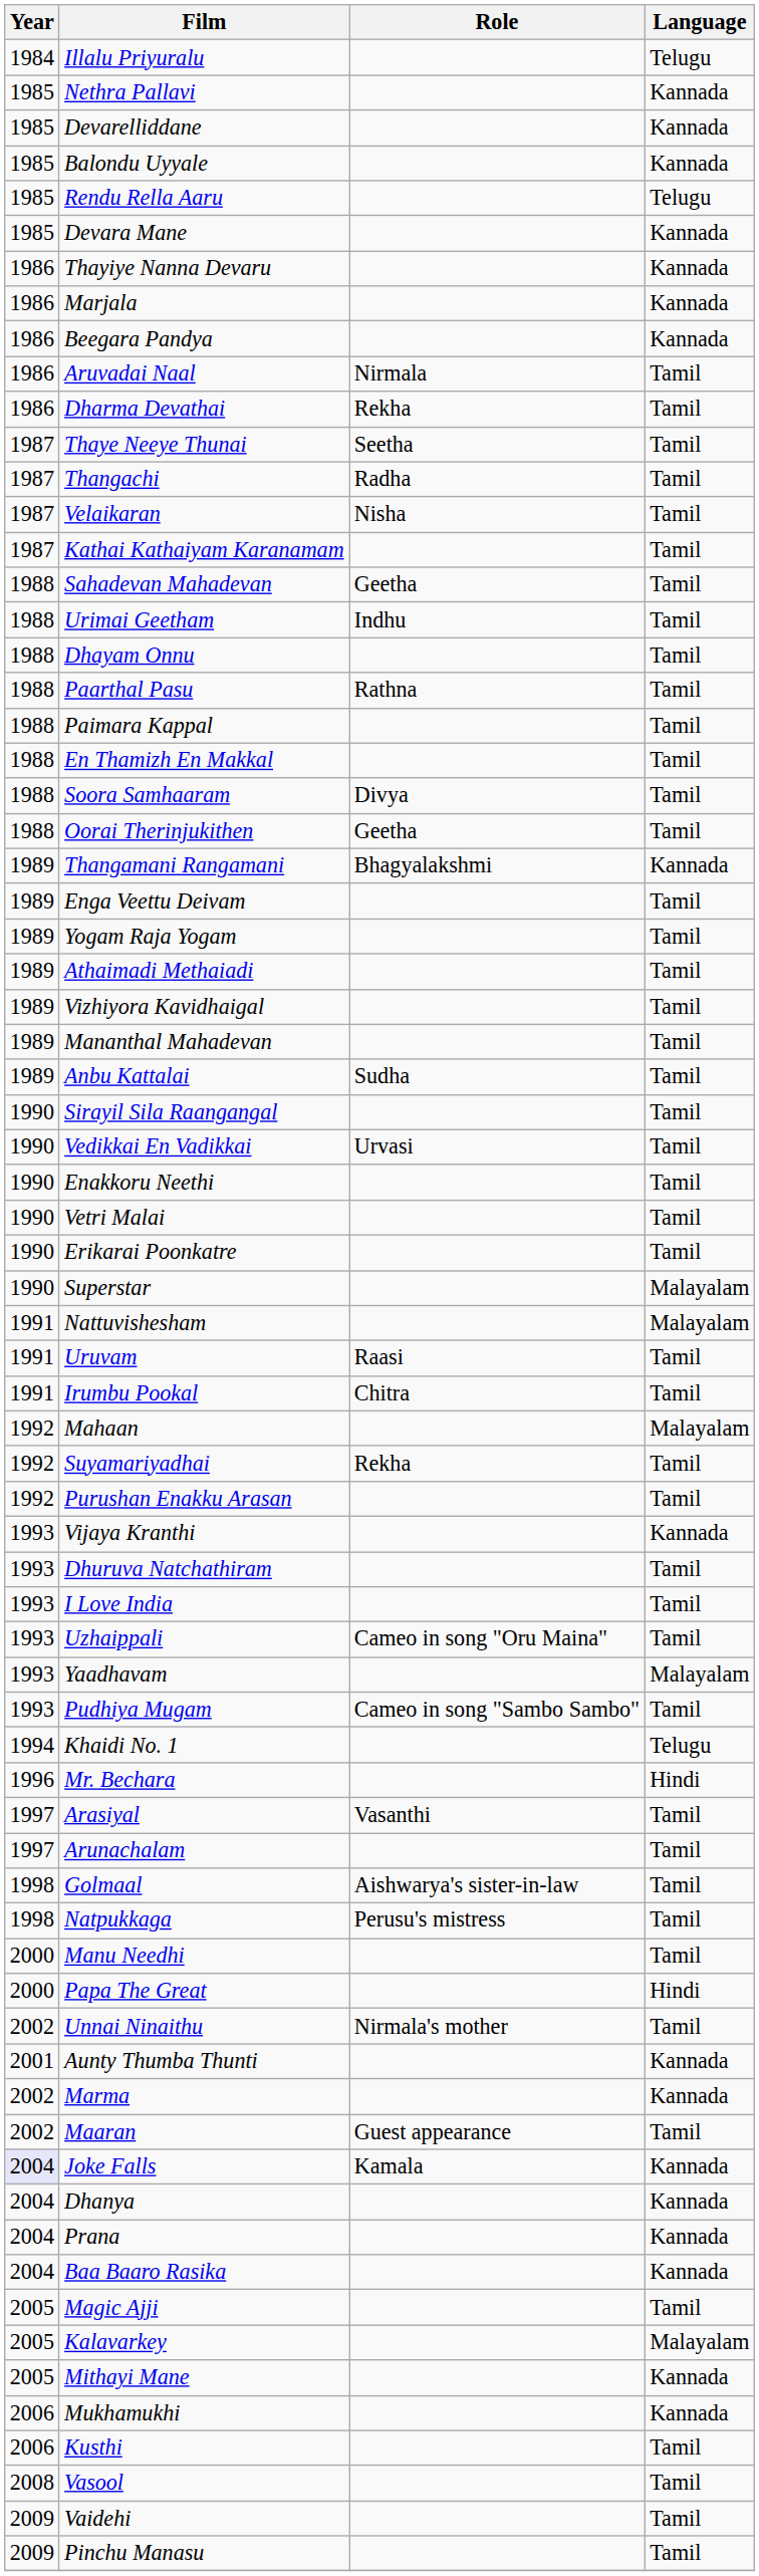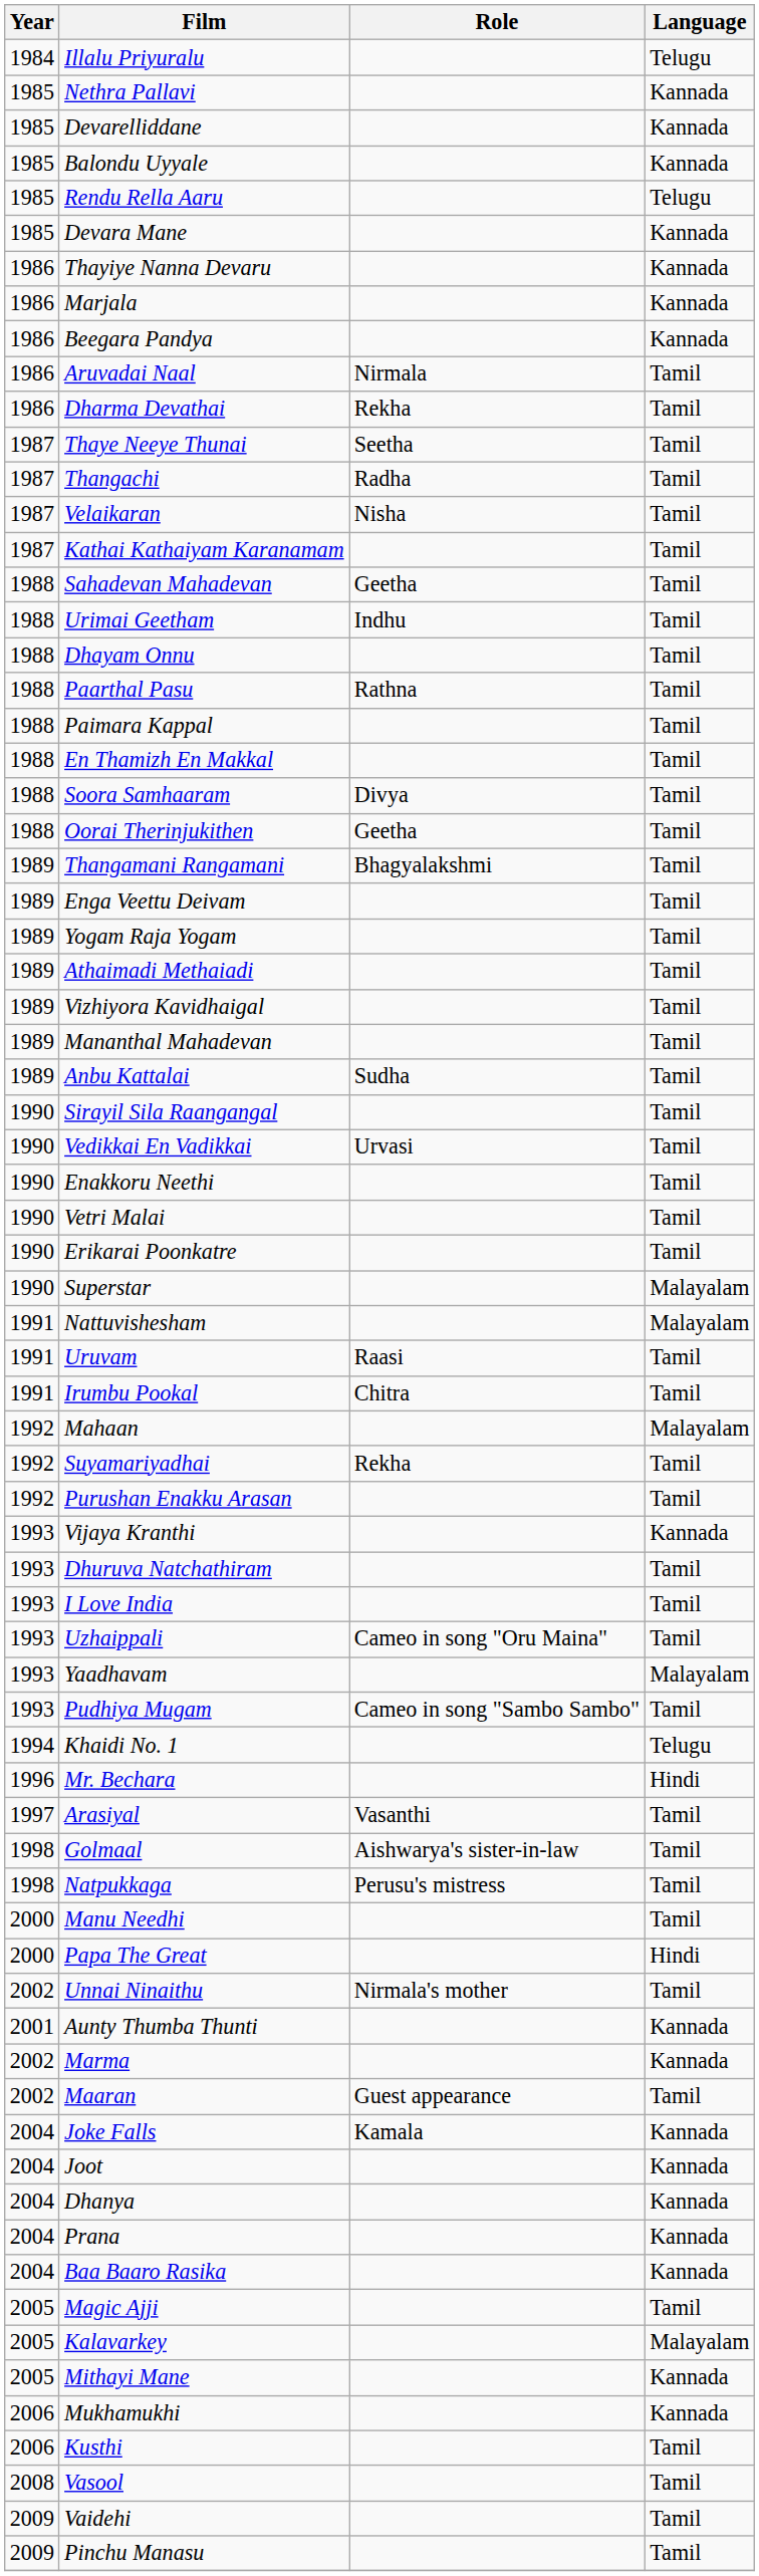 <table class="wikitable sortable">
 <tr>
 <th>Year</th>
 <th>Film</th>
 <th>Role</th>
 <th>Language</th>
 </tr>
 <tr>
 <td>1984</td>
 <td><em><a href='#'>Illalu Priyuralu</a></em></td>
 <td></td>
 <td>Telugu</td>
 </tr>
 <tr>
 <td>1985</td>
 <td><a href='#'><em>Nethra Pallavi</em></a></td>
 <td></td>
 <td>Kannada</td>
 </tr>
 <tr>
 <td>1985</td>
 <td><em>Devarelliddane</em></td>
 <td></td>
 <td>Kannada</td>
 </tr>
 <tr>
 <td>1985</td>
 <td><em>Balondu Uyyale</em></td>
 <td></td>
 <td>Kannada</td>
 </tr>
 <tr>
 <td>1985</td>
 <td><em><a href='#'>Rendu Rella Aaru</a></em></td>
 <td></td>
 <td>Telugu</td>
 </tr>
 <tr>
 <td>1985</td>
 <td><em>Devara Mane</em></td>
 <td></td>
 <td>Kannada</td>
 </tr>
 <tr>
 <td>1986</td>
 <td><em>Thayiye Nanna Devaru</em></td>
 <td></td>
 <td>Kannada</td>
 </tr>
 <tr>
 <td>1986</td>
 <td><em>Marjala</em></td>
 <td></td>
 <td>Kannada</td>
 </tr>
 <tr>
 <td>1986</td>
 <td><em>Beegara Pandya</em></td>
 <td></td>
 <td>Kannada</td>
 </tr>
 <tr>
 <td>1986</td>
 <td><em><a href='#'>Aruvadai Naal</a></em></td>
 <td>Nirmala</td>
 <td>Tamil</td>
 </tr>
 <tr>
 <td>1986</td>
 <td><em><a href='#'>Dharma Devathai</a></em></td>
 <td>Rekha</td>
 <td>Tamil</td>
 </tr>
 <tr>
 <td>1987</td>
 <td><em><a href='#'>Thaye Neeye Thunai</a></em></td>
 <td>Seetha</td>
 <td>Tamil</td>
 </tr>
 <tr>
 <td>1987</td>
 <td><em><a href='#'>Thangachi</a></em></td>
 <td>Radha</td>
 <td>Tamil</td>
 </tr>
 <tr>
 <td>1987</td>
 <td><em><a href='#'>Velaikaran</a></em></td>
 <td>Nisha</td>
 <td>Tamil</td>
 </tr>
 <tr>
 <td>1987</td>
 <td><em><a href='#'>Kathai Kathaiyam Karanamam</a></em></td>
 <td></td>
 <td>Tamil</td>
 </tr>
 <tr>
 <td>1988</td>
 <td><em><a href='#'>Sahadevan Mahadevan</a></em></td>
 <td>Geetha</td>
 <td>Tamil</td>
 </tr>
 <tr>
 <td>1988</td>
 <td><em><a href='#'>Urimai Geetham</a></em></td>
 <td>Indhu</td>
 <td>Tamil</td>
 </tr>
 <tr>
 <td>1988</td>
 <td><em><a href='#'>Dhayam Onnu</a></em></td>
 <td></td>
 <td>Tamil</td>
 </tr>
 <tr>
 <td>1988</td>
 <td><em><a href='#'>Paarthal Pasu</a></em></td>
 <td>Rathna</td>
 <td>Tamil</td>
 </tr>
 <tr>
 <td>1988</td>
 <td><em>Paimara Kappal</em></td>
 <td></td>
 <td>Tamil</td>
 </tr>
 <tr>
 <td>1988</td>
 <td><em><a href='#'>En Thamizh En Makkal</a></em></td>
 <td></td>
 <td>Tamil</td>
 </tr>
 <tr>
 <td>1988</td>
 <td><em><a href='#'>Soora Samhaaram</a></em></td>
 <td>Divya</td>
 <td>Tamil</td>
 </tr>
 <tr>
 <td>1988</td>
 <td><em><a href='#'>Oorai Therinjukithen</a></em></td>
 <td>Geetha</td>
 <td>Tamil</td>
 </tr>
 <tr>
 <td>1989</td>
 <td><em><a href='#'>Thangamani Rangamani</a></em></td>
 <td>Bhagyalakshmi</td>
-<td>Kannada</td>
+<td>Tamil</td>
 </tr>
 <tr>
 <td>1989</td>
 <td><em>Enga Veettu Deivam</em></td>
 <td></td>
 <td>Tamil</td>
 </tr>
 <tr>
 <td>1989</td>
 <td><em>Yogam Raja Yogam</em></td>
 <td></td>
 <td>Tamil</td>
 </tr>
 <tr>
 <td>1989</td>
 <td><em><a href='#'>Athaimadi Methaiadi</a></em></td>
 <td></td>
 <td>Tamil</td>
 </tr>
 <tr>
 <td>1989</td>
 <td><em>Vizhiyora Kavidhaigal</em></td>
 <td></td>
 <td>Tamil</td>
 </tr>
 <tr>
 <td>1989</td>
 <td><em>Mananthal Mahadevan</em></td>
 <td></td>
 <td>Tamil</td>
 </tr>
 <tr>
 <td>1989</td>
 <td><em><a href='#'>Anbu Kattalai</a></em></td>
 <td>Sudha</td>
 <td>Tamil</td>
 </tr>
 <tr>
 <td>1990</td>
 <td><em><a href='#'>Sirayil Sila Raangangal</a></em></td>
 <td></td>
 <td>Tamil</td>
 </tr>
 <tr>
 <td>1990</td>
 <td><em><a href='#'>Vedikkai En Vadikkai</a></em></td>
 <td>Urvasi</td>
 <td>Tamil</td>
 </tr>
 <tr>
 <td>1990</td>
 <td><em>Enakkoru Neethi</em></td>
 <td></td>
 <td>Tamil</td>
 </tr>
 <tr>
 <td>1990</td>
 <td><em>Vetri Malai</em></td>
 <td></td>
 <td>Tamil</td>
 </tr>
 <tr>
 <td>1990</td>
 <td><em>Erikarai Poonkatre</em></td>
 <td></td>
 <td>Tamil</td>
 </tr>
 <tr>
 <td>1990</td>
 <td><em>Superstar</em></td>
 <td></td>
 <td>Malayalam</td>
 </tr>
 <tr>
 <td>1991</td>
 <td><em>Nattuvishesham</em></td>
 <td></td>
 <td>Malayalam</td>
 </tr>
 <tr>
 <td>1991</td>
 <td><em><a href='#'>Uruvam</a></em></td>
 <td>Raasi</td>
 <td>Tamil</td>
 </tr>
 <tr>
 <td>1991</td>
 <td><em><a href='#'>Irumbu Pookal</a></em></td>
 <td>Chitra</td>
 <td>Tamil</td>
 </tr>
 <tr>
 <td>1992</td>
 <td><em>Mahaan</em></td>
 <td></td>
 <td>Malayalam</td>
 </tr>
 <tr>
 <td>1992</td>
 <td><em><a href='#'>Suyamariyadhai</a></em></td>
 <td>Rekha</td>
 <td>Tamil</td>
 </tr>
 <tr>
 <td>1992</td>
 <td><em><a href='#'>Purushan Enakku Arasan</a></em></td>
 <td></td>
 <td>Tamil</td>
 </tr>
 <tr>
 <td>1993</td>
 <td><em>Vijaya Kranthi</em></td>
 <td></td>
 <td>Kannada</td>
 </tr>
 <tr>
 <td>1993</td>
 <td><em><a href='#'>Dhuruva Natchathiram</a></em></td>
 <td></td>
 <td>Tamil</td>
 </tr>
 <tr>
 <td>1993</td>
 <td><em><a href='#'>I Love India</a></em></td>
 <td></td>
 <td>Tamil</td>
 </tr>
 <tr>
 <td>1993</td>
 <td><em><a href='#'>Uzhaippali</a></em></td>
 <td>Cameo in song "Oru Maina"</td>
 <td>Tamil</td>
 </tr>
 <tr>
 <td>1993</td>
 <td><em>Yaadhavam</em></td>
 <td></td>
 <td>Malayalam</td>
 </tr>
 <tr>
 <td>1993</td>
 <td><em><a href='#'>Pudhiya Mugam</a></em></td>
 <td>Cameo in song "Sambo Sambo"</td>
 <td>Tamil</td>
 </tr>
 <tr>
 <td>1994</td>
 <td><em>Khaidi No. 1</em></td>
 <td></td>
 <td>Telugu</td>
 </tr>
 <tr>
 <td>1996</td>
 <td><em><a href='#'>Mr. Bechara</a></em></td>
 <td></td>
 <td>Hindi</td>
 </tr>
 <tr>
 <td>1997</td>
 <td><em><a href='#'>Arasiyal</a></em></td>
 <td>Vasanthi</td>
 <td>Tamil</td>
 </tr>
 <tr>
-<td>1997</td>
-<td><em><a href='#'>Arunachalam</a></em></td>
-<td></td>
-<td>Tamil</td>
-</tr>
-<tr>
 <td>1998</td>
 <td><em><a href='#'>Golmaal</a></em></td>
 <td>Aishwarya's sister-in-law</td>
 <td>Tamil</td>
 </tr>
 <tr>
 <td>1998</td>
 <td><em><a href='#'>Natpukkaga</a></em></td>
 <td>Perusu's mistress</td>
 <td>Tamil</td>
 </tr>
 <tr>
 <td>2000</td>
 <td><em><a href='#'>Manu Needhi</a></em></td>
 <td></td>
 <td>Tamil</td>
 </tr>
 <tr>
 <td>2000</td>
 <td><em><a href='#'>Papa The Great</a></em></td>
 <td></td>
 <td>Hindi</td>
 </tr>
 <tr>
 <td>2002</td>
 <td><em><a href='#'>Unnai Ninaithu</a></em></td>
 <td>Nirmala's mother</td>
 <td>Tamil</td>
 </tr>
 <tr>
 <td>2001</td>
 <td><em>Aunty Thumba Thunti</em></td>
 <td></td>
 <td>Kannada</td>
 </tr>
 <tr>
 <td>2002</td>
 <td><em><a href='#'>Marma</a></em></td>
 <td></td>
 <td>Kannada</td>
 </tr>
 <tr>
 <td>2002</td>
 <td><em><a href='#'>Maaran</a></em></td>
 <td>Guest appearance</td>
 <td>Tamil</td>
 </tr>
 <tr>
-<td style="background: lavender;">2004</td>
+<td>2004</td>
 <td><em><a href='#'>Joke Falls</a></em></td>
 <td>Kamala</td>
+<td>Kannada</td>
+</tr>
+<tr>
+<td>2004</td>
+<td><em>Joot</em></td>
+<td></td>
 <td>Kannada</td>
 </tr>
 <tr>
 <td>2004</td>
 <td><em>Dhanya</em></td>
 <td></td>
 <td>Kannada</td>
 </tr>
 <tr>
 <td>2004</td>
 <td><em>Prana</em></td>
 <td></td>
 <td>Kannada</td>
 </tr>
 <tr>
 <td>2004</td>
 <td><em><a href='#'>Baa Baaro Rasika</a></em></td>
 <td></td>
 <td>Kannada</td>
 </tr>
 <tr>
 <td>2005</td>
 <td><em><a href='#'>Magic Ajji</a></em></td>
 <td></td>
 <td>Tamil</td>
 </tr>
 <tr>
 <td>2005</td>
 <td><em><a href='#'>Kalavarkey</a></em></td>
 <td></td>
 <td>Malayalam</td>
 </tr>
 <tr>
 <td>2005</td>
 <td><em><a href='#'>Mithayi Mane</a></em></td>
 <td></td>
 <td>Kannada</td>
 </tr>
 <tr>
 <td>2006</td>
 <td><em>Mukhamukhi</em></td>
 <td></td>
 <td>Kannada</td>
 </tr>
 <tr>
 <td>2006</td>
 <td><em><a href='#'>Kusthi</a></em></td>
 <td></td>
 <td>Tamil</td>
 </tr>
 <tr>
 <td>2008</td>
 <td><em><a href='#'>Vasool</a></em></td>
 <td></td>
 <td>Tamil</td>
 </tr>
 <tr>
 <td>2009</td>
 <td><em>Vaidehi</em></td>
 <td></td>
 <td>Tamil</td>
 </tr>
 <tr>
 <td>2009</td>
 <td><em>Pinchu Manasu</em></td>
 <td></td>
 <td>Tamil</td>
 </tr>
 <tr>
 </tr>
 </table>
